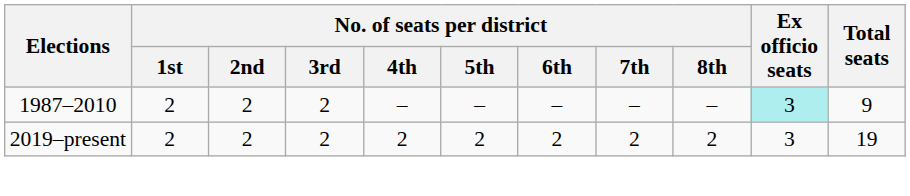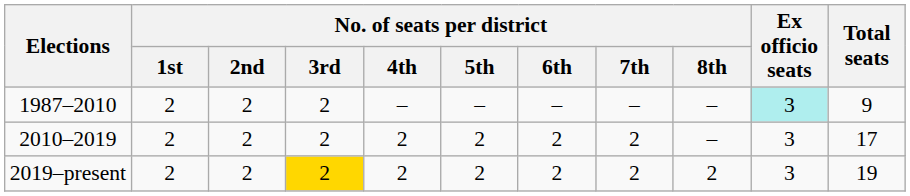 <table class="wikitable" style="text-align:center">
 <tr>
 <th rowspan="2">Elections</th>
 <th colspan="8">No. of seats per district</th>
 <th rowspan="2" width="50px">Ex officio seats</th>
 <th rowspan="2" width="50px">Total seats</th>
 </tr>
 <tr>
 <th width="50px">1st</th>
 <th width="50px">2nd</th>
 <th width="50px">3rd</th>
 <th width="50px">4th</th>
 <th width="50px">5th</th>
 <th width="50px">6th</th>
 <th width="50px">7th</th>
 <th width="50px">8th</th>
 </tr>
 <tr>
 <td>1987–2010</td>
 <td>2</td>
 <td>2</td>
 <td>2</td>
 <td>–</td>
 <td>–</td>
 <td>–</td>
 <td>–</td>
 <td>–</td>
 <td style="background: paleturquoise;">3</td>
 <td>9</td>
 </tr>
 <tr>
+<td>2010–2019</td>
+<td>2</td>
+<td>2</td>
+<td>2</td>
+<td>2</td>
+<td>2</td>
+<td>2</td>
+<td>2</td>
+<td>–</td>
+<td>3</td>
+<td>17</td>
+</tr>
+<tr>
 <td>2019–present</td>
 <td>2</td>
 <td>2</td>
-<td>2</td>
+<td style="background: gold;">2</td>
 <td>2</td>
 <td>2</td>
 <td>2</td>
 <td>2</td>
 <td>2</td>
 <td>3</td>
 <td>19</td>
 </tr>
 </table>
